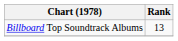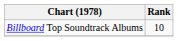 <table class="wikitable">
 <tr>
 <th scope="col">Chart (1978)</th>
 <th scope="col">Rank</th>
 </tr>
 <tr>
 <td><a href='#'><em>Billboard</em></a> Top Soundtrack Albums</td>
-<td style="text-align:center;">13</td>
+<td style="text-align:center;">10</td>
 </tr>
 <tr>
 </tr>
 </table>
